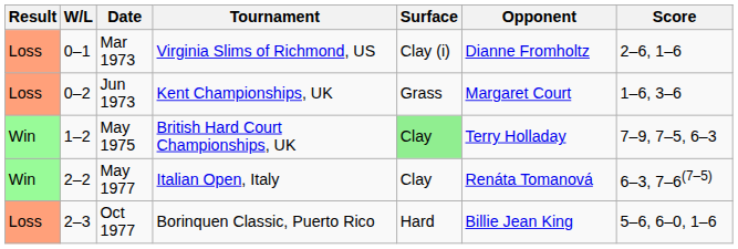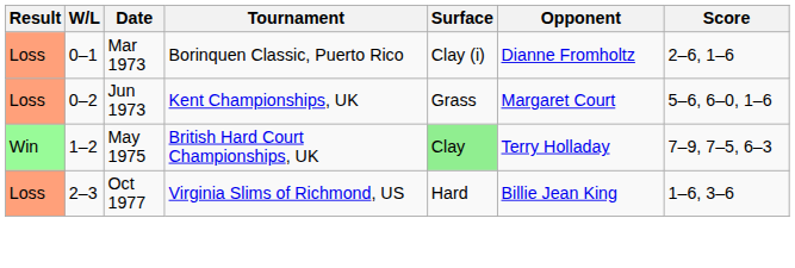 <table class="sortable wikitable">
 <tr>
 <th>Result</th>
 <th>W/L</th>
 <th style="width:50px">Date</th>
 <th style="width:240px">Tournament</th>
 <th style="width:50px">Surface</th>
 <th style="width:150px">Opponent</th>
 <th style="width:110px" class="unsortable">Score</th>
 </tr>
 <tr>
 <td style="background:#ffa07a;">Loss</td>
 <td>0–1</td>
 <td>Mar 1973</td>
-<td><a href='#'>Virginia Slims of Richmond</a>, US</td>
+<td>Borinquen Classic, Puerto Rico</td>
 <td>Clay (i)</td>
 <td> <a href='#'>Dianne Fromholtz</a></td>
 <td>2–6, 1–6</td>
 </tr>
 <tr>
 <td style="background:#ffa07a;">Loss</td>
 <td>0–2</td>
 <td>Jun 1973</td>
 <td><a href='#'>Kent Championships</a>, UK</td>
 <td>Grass</td>
 <td> <a href='#'>Margaret Court</a></td>
-<td>1–6, 3–6</td>
+<td>5–6, 6–0, 1–6</td>
 </tr>
 <tr>
 <td style="background:#98fb98;">Win</td>
 <td>1–2</td>
 <td>May 1975</td>
 <td><a href='#'>British Hard Court Championships</a>, UK</td>
 <td style="background: lightgreen;">Clay</td>
 <td> <a href='#'>Terry Holladay</a></td>
 <td>7–9, 7–5, 6–3</td>
 </tr>
 <tr>
-<td style="background:#98fb98;">Win</td>
-<td>2–2</td>
-<td>May 1977</td>
-<td><a href='#'>Italian Open</a>, Italy</td>
-<td>Clay</td>
-<td> <a href='#'>Renáta Tomanová</a></td>
-<td>6–3, 7–6<sup>(7–5)</sup></td>
-</tr>
-<tr>
 <td style="background:#ffa07a;">Loss</td>
 <td>2–3</td>
 <td>Oct 1977</td>
-<td>Borinquen Classic, Puerto Rico</td>
+<td><a href='#'>Virginia Slims of Richmond</a>, US</td>
 <td>Hard</td>
 <td> <a href='#'>Billie Jean King</a></td>
-<td>5–6, 6–0, 1–6</td>
+<td>1–6, 3–6</td>
 </tr>
 </table>
